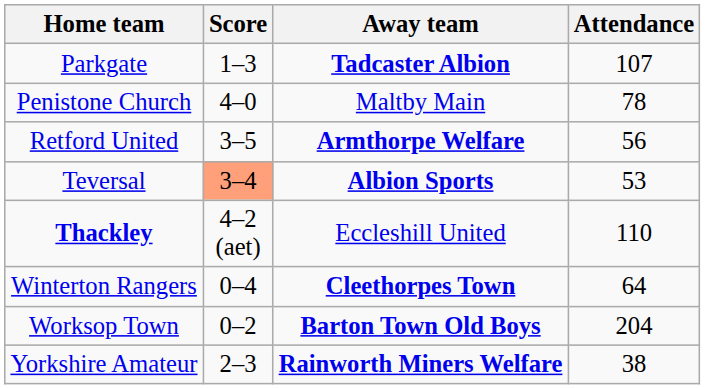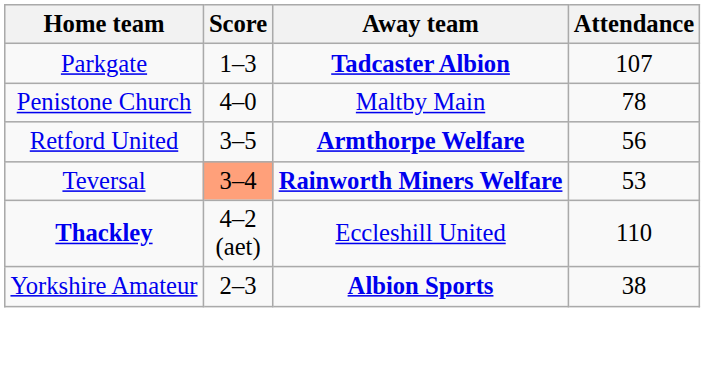 <table class="wikitable" style="text-align: center">
 <tr>
 <th>Home team</th>
 <th>Score</th>
 <th>Away team</th>
 <th>Attendance</th>
 </tr>
 <tr>
 <td><a href='#'>Parkgate</a></td>
 <td>1–3</td>
 <td><strong><a href='#'>Tadcaster Albion</a></strong></td>
 <td>107</td>
 </tr>
 <tr>
 <td><a href='#'>Penistone Church</a></td>
 <td>4–0</td>
 <td><a href='#'>Maltby Main</a></td>
 <td>78</td>
 </tr>
 <tr>
 <td><a href='#'>Retford United</a></td>
 <td>3–5</td>
 <td><strong><a href='#'>Armthorpe Welfare</a></strong></td>
 <td>56</td>
 </tr>
 <tr>
 <td><a href='#'>Teversal</a></td>
 <td style="background: lightsalmon;">3–4</td>
-<td><strong><a href='#'>Albion Sports</a></strong></td>
+<td><strong><a href='#'>Rainworth Miners Welfare</a></strong></td>
 <td>53</td>
 </tr>
 <tr>
 <td><strong><a href='#'>Thackley</a></strong></td>
 <td>4–2<br>(aet)</td>
 <td><a href='#'>Eccleshill United</a></td>
 <td>110</td>
 </tr>
 <tr>
-<td><a href='#'>Winterton Rangers</a></td>
-<td>0–4</td>
-<td><strong><a href='#'>Cleethorpes Town</a></strong></td>
-<td>64</td>
-</tr>
-<tr>
-<td><a href='#'>Worksop Town</a></td>
-<td>0–2</td>
-<td><strong><a href='#'>Barton Town Old Boys</a></strong></td>
-<td>204</td>
-</tr>
-<tr>
 <td><a href='#'>Yorkshire Amateur</a></td>
 <td>2–3</td>
-<td><strong><a href='#'>Rainworth Miners Welfare</a></strong></td>
+<td><strong><a href='#'>Albion Sports</a></strong></td>
 <td>38</td>
 </tr>
 </table>
